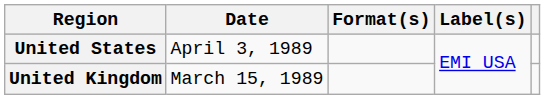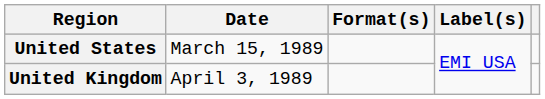 <table class="wikitable plainrowheaders">
 <tr>
 <th scope="col">Region</th>
 <th scope="col">Date</th>
 <th scope="col">Format(s)</th>
 <th scope="col">Label(s)</th>
 <th scope="col"></th>
 </tr>
 <tr>
 <th scope="row">United States</th>
-<td>April 3, 1989</td>
+<td>March 15, 1989</td>
 <td></td>
 <td rowspan="2"><a href='#'>EMI USA</a></td>
 <td></td>
 </tr>
 <tr>
 <th scope="row">United Kingdom</th>
-<td>March 15, 1989</td>
+<td>April 3, 1989</td>
 <td></td>
 <td></td>
 </tr>
 </table>
